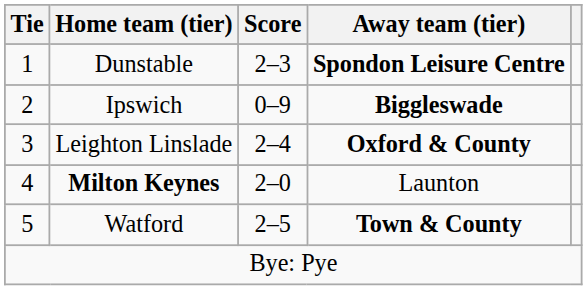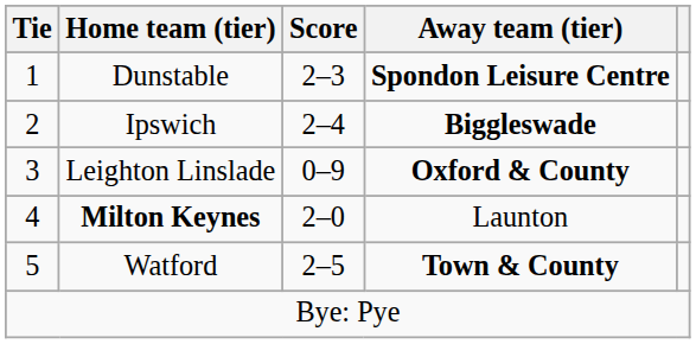 <table class="wikitable" style="text-align:center; font-size:85%">
 <tr>
 <th>Tie</th>
 <th>Home team (tier)</th>
 <th>Score</th>
 <th>Away team (tier)</th>
 <th></th>
 </tr>
 <tr>
 <td align="center">1</td>
 <td>Dunstable</td>
 <td align="center">2–3</td>
 <td><strong>Spondon Leisure Centre</strong></td>
 <td></td>
 </tr>
 <tr>
 <td align="center">2</td>
 <td>Ipswich</td>
-<td align="center">0–9</td>
+<td align="center">2–4</td>
 <td><strong>Biggleswade</strong></td>
 <td></td>
 </tr>
 <tr>
 <td align="center">3</td>
 <td>Leighton Linslade</td>
-<td align="center">2–4</td>
+<td align="center">0–9</td>
 <td><strong>Oxford & County</strong></td>
 <td></td>
 </tr>
 <tr>
 <td align="center">4</td>
 <td><strong>Milton Keynes</strong></td>
 <td align="center">2–0</td>
 <td>Launton</td>
 <td></td>
 </tr>
 <tr>
 <td align="center">5</td>
 <td>Watford</td>
 <td align="center">2–5</td>
 <td><strong>Town & County</strong></td>
 <td></td>
 </tr>
 <tr>
 <td colspan="5" align="center">Bye: Pye</td>
 </tr>
 </table>
